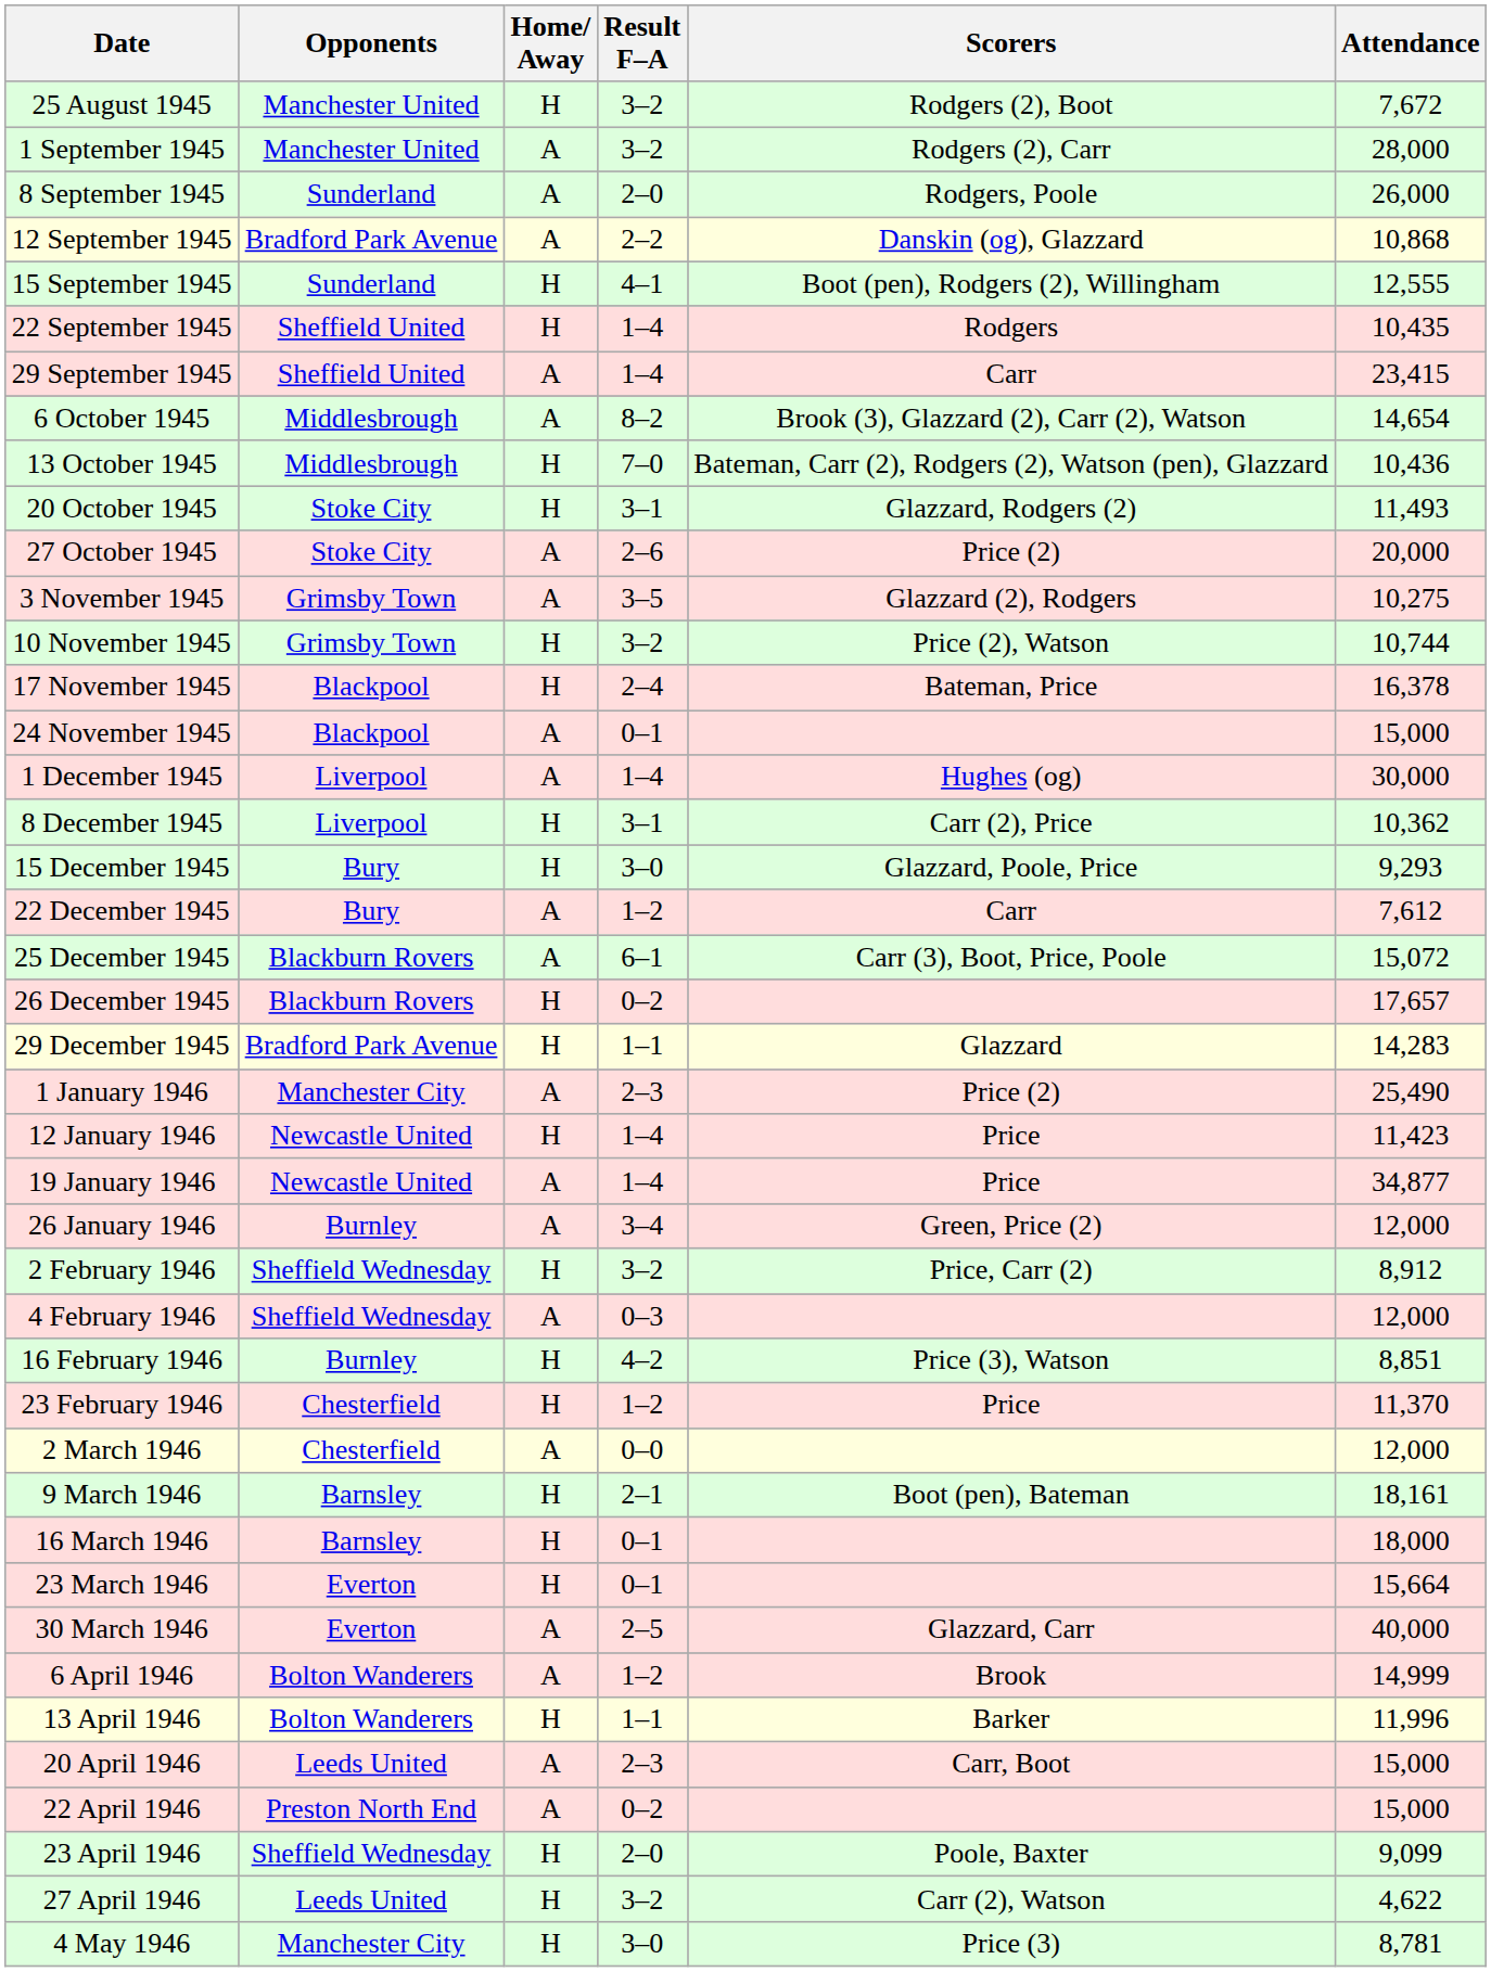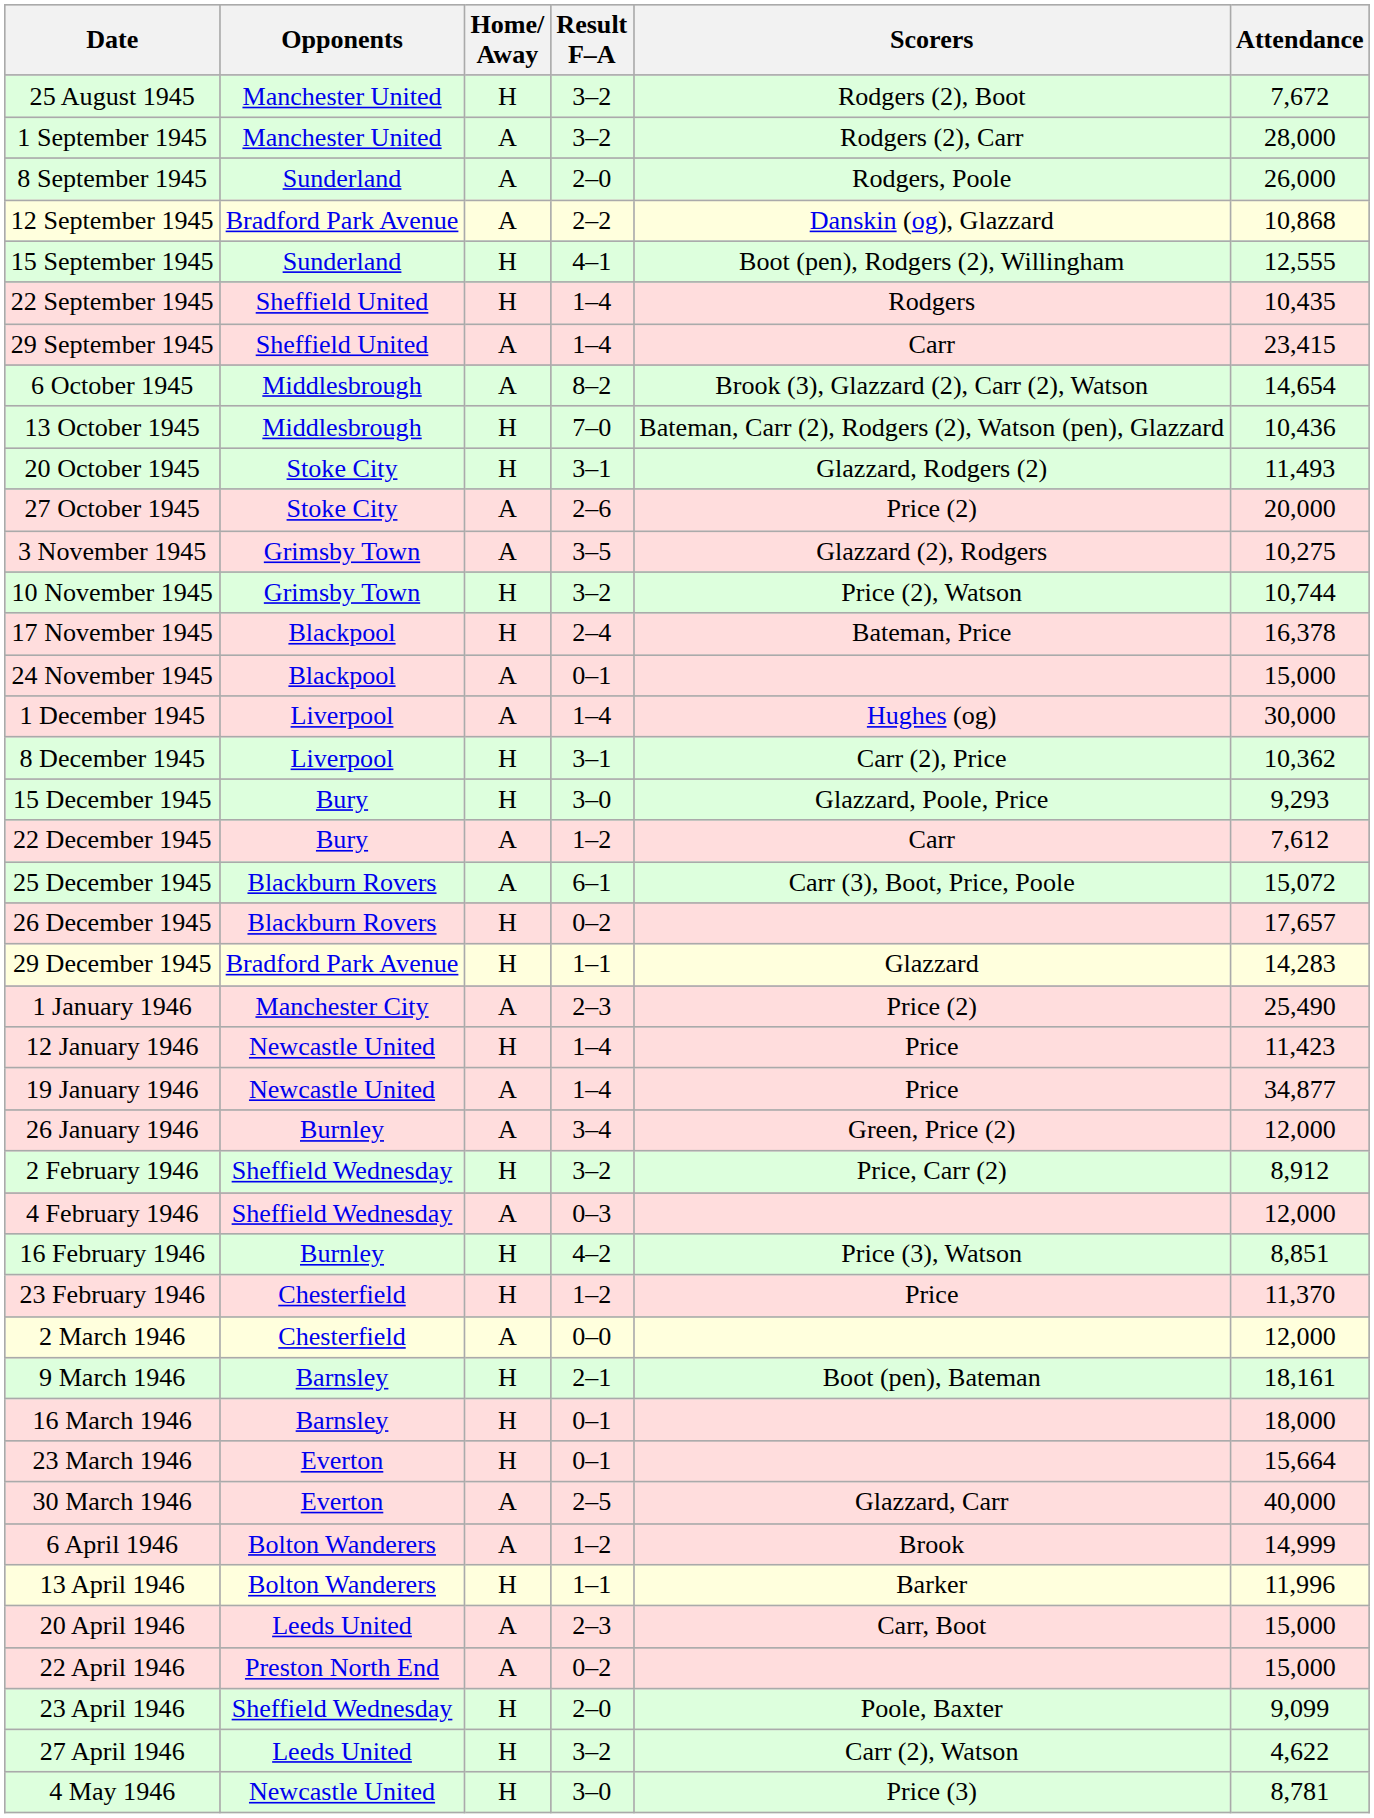 <table class="wikitable" style="text-align:center">
 <tr>
 <th>Date</th>
 <th>Opponents</th>
 <th>Home/<br>Away</th>
 <th>Result<br>F–A</th>
 <th>Scorers</th>
 <th>Attendance</th>
 </tr>
 <tr bgcolor="#ddffdd">
 <td>25 August 1945</td>
 <td><a href='#'>Manchester United</a></td>
 <td>H</td>
 <td>3–2</td>
 <td>Rodgers (2), Boot</td>
 <td>7,672</td>
 </tr>
 <tr bgcolor="#ddffdd">
 <td>1 September 1945</td>
 <td><a href='#'>Manchester United</a></td>
 <td>A</td>
 <td>3–2</td>
 <td>Rodgers (2), Carr</td>
 <td>28,000</td>
 </tr>
 <tr bgcolor="#ddffdd">
 <td>8 September 1945</td>
 <td><a href='#'>Sunderland</a></td>
 <td>A</td>
 <td>2–0</td>
 <td>Rodgers, Poole</td>
 <td>26,000</td>
 </tr>
 <tr bgcolor="#ffffdd">
 <td>12 September 1945</td>
 <td><a href='#'>Bradford Park Avenue</a></td>
 <td>A</td>
 <td>2–2</td>
 <td><a href='#'>Danskin</a> (<a href='#'>og</a>), Glazzard</td>
 <td>10,868</td>
 </tr>
 <tr bgcolor="#ddffdd">
 <td>15 September 1945</td>
 <td><a href='#'>Sunderland</a></td>
 <td>H</td>
 <td>4–1</td>
 <td>Boot (pen), Rodgers (2), Willingham</td>
 <td>12,555</td>
 </tr>
 <tr bgcolor="#ffdddd">
 <td>22 September 1945</td>
 <td><a href='#'>Sheffield United</a></td>
 <td>H</td>
 <td>1–4</td>
 <td>Rodgers</td>
 <td>10,435</td>
 </tr>
 <tr bgcolor="#ffdddd">
 <td>29 September 1945</td>
 <td><a href='#'>Sheffield United</a></td>
 <td>A</td>
 <td>1–4</td>
 <td>Carr</td>
 <td>23,415</td>
 </tr>
 <tr bgcolor="#ddffdd">
 <td>6 October 1945</td>
 <td><a href='#'>Middlesbrough</a></td>
 <td>A</td>
 <td>8–2</td>
 <td>Brook (3), Glazzard (2), Carr (2), Watson</td>
 <td>14,654</td>
 </tr>
 <tr bgcolor="#ddffdd">
 <td>13 October 1945</td>
 <td><a href='#'>Middlesbrough</a></td>
 <td>H</td>
 <td>7–0</td>
 <td>Bateman, Carr (2), Rodgers (2), Watson (pen), Glazzard</td>
 <td>10,436</td>
 </tr>
 <tr bgcolor="#ddffdd">
 <td>20 October 1945</td>
 <td><a href='#'>Stoke City</a></td>
 <td>H</td>
 <td>3–1</td>
 <td>Glazzard, Rodgers (2)</td>
 <td>11,493</td>
 </tr>
 <tr bgcolor="#ffdddd">
 <td>27 October 1945</td>
 <td><a href='#'>Stoke City</a></td>
 <td>A</td>
 <td>2–6</td>
 <td>Price (2)</td>
 <td>20,000</td>
 </tr>
 <tr bgcolor="#ffdddd">
 <td>3 November 1945</td>
 <td><a href='#'>Grimsby Town</a></td>
 <td>A</td>
 <td>3–5</td>
 <td>Glazzard (2), Rodgers</td>
 <td>10,275</td>
 </tr>
 <tr bgcolor="#ddffdd">
 <td>10 November 1945</td>
 <td><a href='#'>Grimsby Town</a></td>
 <td>H</td>
 <td>3–2</td>
 <td>Price (2), Watson</td>
 <td>10,744</td>
 </tr>
 <tr bgcolor="#ffdddd">
 <td>17 November 1945</td>
 <td><a href='#'>Blackpool</a></td>
 <td>H</td>
 <td>2–4</td>
 <td>Bateman, Price</td>
 <td>16,378</td>
 </tr>
 <tr bgcolor="#ffdddd">
 <td>24 November 1945</td>
 <td><a href='#'>Blackpool</a></td>
 <td>A</td>
 <td>0–1</td>
 <td></td>
 <td>15,000</td>
 </tr>
 <tr bgcolor="#ffdddd">
 <td>1 December 1945</td>
 <td><a href='#'>Liverpool</a></td>
 <td>A</td>
 <td>1–4</td>
 <td><a href='#'>Hughes</a> (og)</td>
 <td>30,000</td>
 </tr>
 <tr bgcolor="#ddffdd">
 <td>8 December 1945</td>
 <td><a href='#'>Liverpool</a></td>
 <td>H</td>
 <td>3–1</td>
 <td>Carr (2), Price</td>
 <td>10,362</td>
 </tr>
 <tr bgcolor="#ddffdd">
 <td>15 December 1945</td>
 <td><a href='#'>Bury</a></td>
 <td>H</td>
 <td>3–0</td>
 <td>Glazzard, Poole, Price</td>
 <td>9,293</td>
 </tr>
 <tr bgcolor="#ffdddd">
 <td>22 December 1945</td>
 <td><a href='#'>Bury</a></td>
 <td>A</td>
 <td>1–2</td>
 <td>Carr</td>
 <td>7,612</td>
 </tr>
 <tr bgcolor="#ddffdd">
 <td>25 December 1945</td>
 <td><a href='#'>Blackburn Rovers</a></td>
 <td>A</td>
 <td>6–1</td>
 <td>Carr (3), Boot, Price, Poole</td>
 <td>15,072</td>
 </tr>
 <tr bgcolor="#ffdddd">
 <td>26 December 1945</td>
 <td><a href='#'>Blackburn Rovers</a></td>
 <td>H</td>
 <td>0–2</td>
 <td></td>
 <td>17,657</td>
 </tr>
 <tr bgcolor="#ffffdd">
 <td>29 December 1945</td>
 <td><a href='#'>Bradford Park Avenue</a></td>
 <td>H</td>
 <td>1–1</td>
 <td>Glazzard</td>
 <td>14,283</td>
 </tr>
 <tr bgcolor="#ffdddd">
 <td>1 January 1946</td>
 <td><a href='#'>Manchester City</a></td>
 <td>A</td>
 <td>2–3</td>
 <td>Price (2)</td>
 <td>25,490</td>
 </tr>
 <tr bgcolor="#ffdddd">
 <td>12 January 1946</td>
 <td><a href='#'>Newcastle United</a></td>
 <td>H</td>
 <td>1–4</td>
 <td>Price</td>
 <td>11,423</td>
 </tr>
 <tr bgcolor="#ffdddd">
 <td>19 January 1946</td>
 <td><a href='#'>Newcastle United</a></td>
 <td>A</td>
 <td>1–4</td>
 <td>Price</td>
 <td>34,877</td>
 </tr>
 <tr bgcolor="#ffdddd">
 <td>26 January 1946</td>
 <td><a href='#'>Burnley</a></td>
 <td>A</td>
 <td>3–4</td>
 <td>Green, Price (2)</td>
 <td>12,000</td>
 </tr>
 <tr bgcolor="#ddffdd">
 <td>2 February 1946</td>
 <td><a href='#'>Sheffield Wednesday</a></td>
 <td>H</td>
 <td>3–2</td>
 <td>Price, Carr (2)</td>
 <td>8,912</td>
 </tr>
 <tr bgcolor="#ffdddd">
 <td>4 February 1946</td>
 <td><a href='#'>Sheffield Wednesday</a></td>
 <td>A</td>
 <td>0–3</td>
 <td></td>
 <td>12,000</td>
 </tr>
 <tr bgcolor="#ddffdd">
 <td>16 February 1946</td>
 <td><a href='#'>Burnley</a></td>
 <td>H</td>
 <td>4–2</td>
 <td>Price (3), Watson</td>
 <td>8,851</td>
 </tr>
 <tr bgcolor="#ffdddd">
 <td>23 February 1946</td>
 <td><a href='#'>Chesterfield</a></td>
 <td>H</td>
 <td>1–2</td>
 <td>Price</td>
 <td>11,370</td>
 </tr>
 <tr bgcolor="#ffffdd">
 <td>2 March 1946</td>
 <td><a href='#'>Chesterfield</a></td>
 <td>A</td>
 <td>0–0</td>
 <td></td>
 <td>12,000</td>
 </tr>
 <tr bgcolor="#ddffdd">
 <td>9 March 1946</td>
 <td><a href='#'>Barnsley</a></td>
 <td>H</td>
 <td>2–1</td>
 <td>Boot (pen), Bateman</td>
 <td>18,161</td>
 </tr>
 <tr bgcolor="#ffdddd">
 <td>16 March 1946</td>
 <td><a href='#'>Barnsley</a></td>
 <td>H</td>
 <td>0–1</td>
 <td></td>
 <td>18,000</td>
 </tr>
 <tr bgcolor="#ffdddd">
 <td>23 March 1946</td>
 <td><a href='#'>Everton</a></td>
 <td>H</td>
 <td>0–1</td>
 <td></td>
 <td>15,664</td>
 </tr>
 <tr bgcolor="#ffdddd">
 <td>30 March 1946</td>
 <td><a href='#'>Everton</a></td>
 <td>A</td>
 <td>2–5</td>
 <td>Glazzard, Carr</td>
 <td>40,000</td>
 </tr>
 <tr bgcolor="#ffdddd">
 <td>6 April 1946</td>
 <td><a href='#'>Bolton Wanderers</a></td>
 <td>A</td>
 <td>1–2</td>
 <td>Brook</td>
 <td>14,999</td>
 </tr>
 <tr bgcolor="#ffffdd">
 <td>13 April 1946</td>
 <td><a href='#'>Bolton Wanderers</a></td>
 <td>H</td>
 <td>1–1</td>
 <td>Barker</td>
 <td>11,996</td>
 </tr>
 <tr bgcolor="#ffdddd">
 <td>20 April 1946</td>
 <td><a href='#'>Leeds United</a></td>
 <td>A</td>
 <td>2–3</td>
 <td>Carr, Boot</td>
 <td>15,000</td>
 </tr>
 <tr bgcolor="#ffdddd">
 <td>22 April 1946</td>
 <td><a href='#'>Preston North End</a></td>
 <td>A</td>
 <td>0–2</td>
 <td></td>
 <td>15,000</td>
 </tr>
 <tr bgcolor="#ddffdd">
 <td>23 April 1946</td>
 <td><a href='#'>Sheffield Wednesday</a></td>
 <td>H</td>
 <td>2–0</td>
 <td>Poole, Baxter</td>
 <td>9,099</td>
 </tr>
 <tr bgcolor="#ddffdd">
 <td>27 April 1946</td>
 <td><a href='#'>Leeds United</a></td>
 <td>H</td>
 <td>3–2</td>
 <td>Carr (2), Watson</td>
 <td>4,622</td>
 </tr>
 <tr bgcolor="#ddffdd">
 <td>4 May 1946</td>
-<td><a href='#'>Manchester City</a></td>
+<td><a href='#'>Newcastle United</a></td>
 <td>H</td>
 <td>3–0</td>
 <td>Price (3)</td>
 <td>8,781</td>
 </tr>
 </table>
